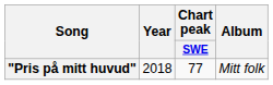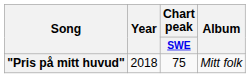 <table class="wikitable plainrowheaders" style="text-align:center">
 <tr>
 <th scope="col" rowspan="2">Song</th>
 <th scope="col" rowspan="2">Year</th>
 <th scope="col" colspan="1">Chart<br>peak</th>
 <th scope="col" rowspan="2">Album</th>
 </tr>
 <tr>
 <th scope="col" style="width:3em;font-size:85%;"><a href='#'>SWE</a><br></th>
 </tr>
 <tr>
 <th scope="row">"Pris på mitt huvud"<br></th>
 <td>2018</td>
-<td>77</td>
+<td>75</td>
 <td><em>Mitt folk</em></td>
 </tr>
 </table>
